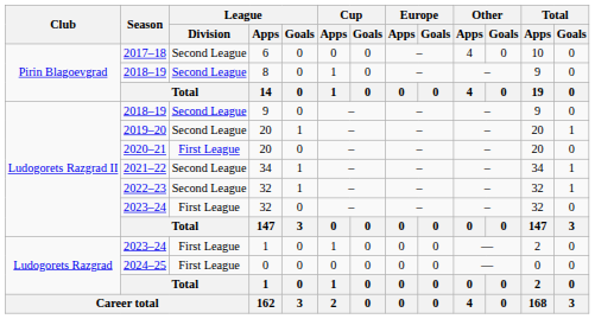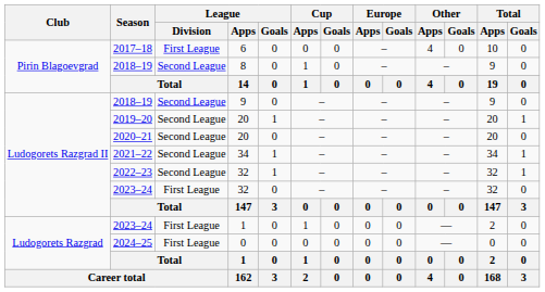 <table class="wikitable" style="text-align: center">
 <tr>
 <th rowspan="2">Club</th>
 <th rowspan="2">Season</th>
 <th colspan="3">League</th>
 <th colspan="2">Cup</th>
 <th colspan="2">Europe</th>
 <th colspan="2">Other</th>
 <th colspan="2">Total</th>
 </tr>
 <tr>
 <th>Division</th>
 <th>Apps</th>
 <th>Goals</th>
 <th>Apps</th>
 <th>Goals</th>
 <th>Apps</th>
 <th>Goals</th>
 <th>Apps</th>
 <th>Goals</th>
 <th>Apps</th>
 <th>Goals</th>
 </tr>
 <tr>
 <td rowspan="3"><a href='#'>Pirin Blagoevgrad</a></td>
 <td><a href='#'>2017–18</a></td>
-<td>Second League</td>
+<td><a href='#'>First League</a></td>
 <td>6</td>
 <td>0</td>
 <td>0</td>
 <td>0</td>
 <td colspan="2">–</td>
 <td>4</td>
 <td>0</td>
 <td>10</td>
 <td>0</td>
 </tr>
 <tr>
 <td><a href='#'>2018–19</a></td>
 <td><a href='#'>Second League</a></td>
 <td>8</td>
 <td>0</td>
 <td>1</td>
 <td>0</td>
 <td colspan="2">–</td>
 <td colspan="2">–</td>
 <td>9</td>
 <td>0</td>
 </tr>
 <tr>
 <th colspan=2>Total</th>
 <th>14</th>
 <th>0</th>
 <th>1</th>
 <th>0</th>
 <th>0</th>
 <th>0</th>
 <th>4</th>
 <th>0</th>
 <th>19</th>
 <th>0</th>
 </tr>
 <tr>
 <td rowspan="7"><a href='#'>Ludogorets Razgrad II</a></td>
 <td><a href='#'>2018–19</a></td>
 <td><a href='#'>Second League</a></td>
 <td>9</td>
 <td>0</td>
 <td colspan="2">–</td>
 <td colspan="2">–</td>
 <td colspan="2">–</td>
 <td>9</td>
 <td>0</td>
 </tr>
 <tr>
 <td><a href='#'>2019–20</a></td>
 <td>Second League</td>
 <td>20</td>
 <td>1</td>
 <td colspan="2">–</td>
 <td colspan="2">–</td>
 <td colspan="2">–</td>
 <td>20</td>
 <td>1</td>
 </tr>
 <tr>
 <td><a href='#'>2020–21</a></td>
-<td><a href='#'>First League</a></td>
+<td>Second League</td>
 <td>20</td>
 <td>0</td>
 <td colspan="2">–</td>
 <td colspan="2">–</td>
 <td colspan="2">–</td>
 <td>20</td>
 <td>0</td>
 </tr>
 <tr>
 <td><a href='#'>2021–22</a></td>
 <td>Second League</td>
 <td>34</td>
 <td>1</td>
 <td colspan="2">–</td>
 <td colspan="2">–</td>
 <td colspan="2">–</td>
 <td>34</td>
 <td>1</td>
 </tr>
 <tr>
 <td><a href='#'>2022–23</a></td>
 <td>Second League</td>
 <td>32</td>
 <td>1</td>
 <td colspan="2">–</td>
 <td colspan="2">–</td>
 <td colspan="2">–</td>
 <td>32</td>
 <td>1</td>
 </tr>
 <tr>
 <td><a href='#'>2023–24</a></td>
 <td>First League</td>
 <td>32</td>
 <td>0</td>
 <td colspan="2">–</td>
 <td colspan="2">–</td>
 <td colspan="2">–</td>
 <td>32</td>
 <td>0</td>
 </tr>
 <tr>
 <th colspan="2">Total</th>
 <th>147</th>
 <th>3</th>
 <th>0</th>
 <th>0</th>
 <th>0</th>
 <th>0</th>
 <th>0</th>
 <th>0</th>
 <th>147</th>
 <th>3</th>
 </tr>
 <tr>
 <td rowspan="3"><a href='#'>Ludogorets Razgrad</a></td>
 <td><a href='#'>2023–24</a></td>
 <td>First League</td>
 <td>1</td>
 <td>0</td>
 <td>1</td>
 <td>0</td>
 <td>0</td>
 <td>0</td>
 <td colspan="2">—</td>
 <td>2</td>
 <td>0</td>
 </tr>
 <tr>
 <td><a href='#'>2024–25</a></td>
 <td>First League</td>
 <td>0</td>
 <td>0</td>
 <td>0</td>
 <td>0</td>
 <td>0</td>
 <td>0</td>
 <td colspan="2">—</td>
 <td>0</td>
 <td>0</td>
 </tr>
 <tr>
 <th colspan="2">Total</th>
 <th>1</th>
 <th>0</th>
 <th>1</th>
 <th>0</th>
 <th>0</th>
 <th>0</th>
 <th>0</th>
 <th>0</th>
 <th>2</th>
 <th>0</th>
 </tr>
 <tr>
 <th colspan="3">Career total</th>
 <th>162</th>
 <th>3</th>
 <th>2</th>
 <th>0</th>
 <th>0</th>
 <th>0</th>
 <th>4</th>
 <th>0</th>
 <th>168</th>
 <th>3</th>
 </tr>
 </table>
